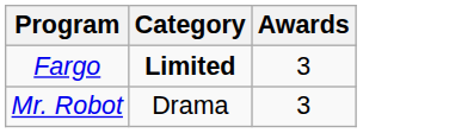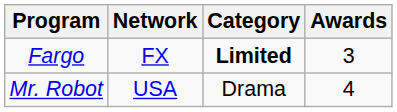 <table class="wikitable sortable" style="text-align:center;" background: #f6e39c;>
 <tr>
 <th scope="col" style="text-align:center;">Program</th>
+<th scope="col" style="text-align:center;">Network</th>
 <th scope="col" style="text-align:center;">Category</th>
 <th scope="col" style="width:55px;">Awards</th>
 </tr>
 <tr>
 <td><em><a href='#'>Fargo</a></em></td>
+<td><a href='#'>FX</a></td>
 <td><strong>Limited</strong></td>
 <td style="text-align:center">3</td>
 </tr>
 <tr>
 <td><em><a href='#'>Mr. Robot</a></em></td>
+<td><a href='#'>USA</a></td>
 <td>Drama</td>
-<td style="text-align:center">3</td>
+<td style="text-align:center">4</td>
 </tr>
 </table>
